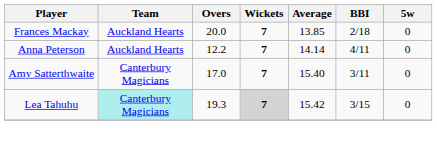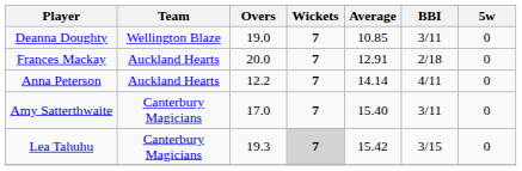 <table class="wikitable" style="text-align:center">
 <tr>
 <th width=125>Player</th>
 <th width=125>Team</th>
 <th width=60>Overs</th>
 <th width=60>Wickets</th>
 <th width=60>Average</th>
 <th width=60>BBI</th>
 <th width=60>5w</th>
 </tr>
 <tr>
+<td><a href='#'>Deanna Doughty</a></td>
+<td><a href='#'>Wellington Blaze</a></td>
+<td>19.0</td>
+<td><strong>7</strong></td>
+<td>10.85</td>
+<td>3/11</td>
+<td>0</td>
+</tr>
+<tr>
 <td><a href='#'>Frances Mackay</a></td>
 <td><a href='#'>Auckland Hearts</a></td>
 <td>20.0</td>
 <td><strong>7</strong></td>
-<td>13.85</td>
+<td>12.91</td>
 <td>2/18</td>
 <td>0</td>
 </tr>
 <tr>
 <td><a href='#'>Anna Peterson</a></td>
 <td><a href='#'>Auckland Hearts</a></td>
 <td>12.2</td>
 <td><strong>7</strong></td>
 <td>14.14</td>
 <td>4/11</td>
 <td>0</td>
 </tr>
 <tr>
 <td><a href='#'>Amy Satterthwaite</a></td>
 <td><a href='#'>Canterbury Magicians</a></td>
 <td>17.0</td>
 <td><strong>7</strong></td>
 <td>15.40</td>
 <td>3/11</td>
 <td>0</td>
 </tr>
 <tr>
 <td><a href='#'>Lea Tahuhu</a></td>
-<td style="background: paleturquoise;"><a href='#'>Canterbury Magicians</a></td>
+<td><a href='#'>Canterbury Magicians</a></td>
 <td>19.3</td>
 <td style="background: lightgrey;"><strong>7</strong></td>
 <td>15.42</td>
 <td>3/15</td>
 <td>0</td>
 </tr>
 <tr>
 </tr>
 </table>
